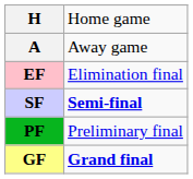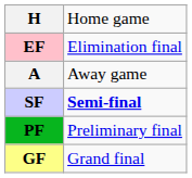 <table class="wikitable plainrowheaders" style="font-size:90%;">
 <tr>
 <th scope=row><strong>H</strong></th>
 <td>Home game</td>
 </tr>
 <tr>
+<th scope=row style="background:#FFC0CB; border:1px solid #aaa; width:3em;">EF</th>
+<td><a href='#'>Elimination final</a></td>
+</tr>
+<tr>
 <th scope=row><strong>A</strong></th>
 <td>Away game</td>
-</tr>
-<tr>
-<th scope=row style="background:#FFC0CB; border:1px solid #aaa; width:3em;">EF</th>
-<td><a href='#'>Elimination final</a></td>
 </tr>
 <tr>
 <th scope=row style="background:#CCCCFF; border:1px solid #aaa; width:3em;">SF</th>
 <td><strong><a href='#'>Semi-final</a></strong></td>
 </tr>
 <tr>
 <th scope=row style="background:#07b51e; border:1px solid #aaa; width:3em;">PF</th>
 <td><a href='#'>Preliminary final</a></td>
 </tr>
 <tr>
 <th scope=row style="background:#fdff87; border:1px solid #aaa; width:3em;">GF</th>
-<td><strong><a href='#'>Grand final</a></strong></td>
+<td><a href='#'>Grand final</a></td>
 </tr>
 </table>
